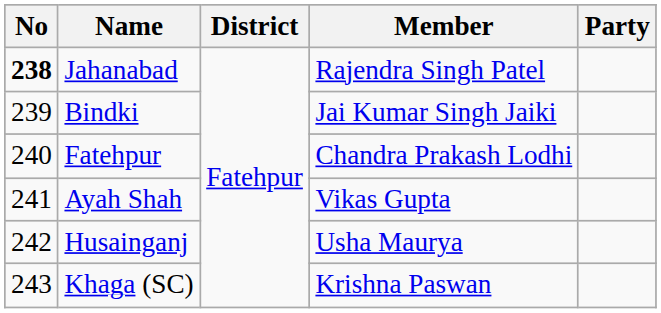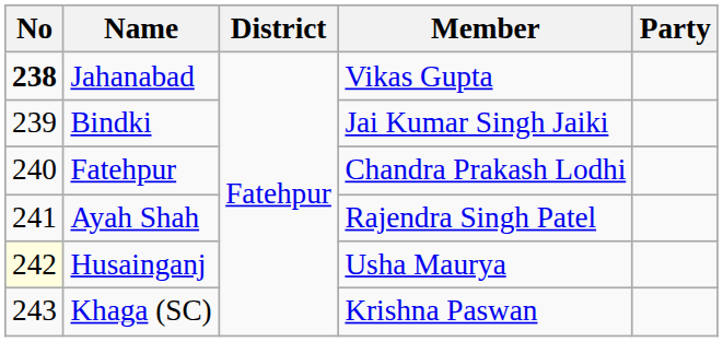 <table class="wikitable sortable">
 <tr>
 <th>No</th>
 <th>Name</th>
 <th>District</th>
 <th>Member</th>
 <th colspan="2">Party</th>
 </tr>
 <tr>
 <td><strong>238</strong></td>
 <td><a href='#'>Jahanabad</a></td>
 <td rowspan="6"><a href='#'>Fatehpur</a></td>
-<td><a href='#'>Rajendra Singh Patel</a></td>
+<td><a href='#'>Vikas Gupta</a></td>
 <td></td>
 </tr>
 <tr>
 <td>239</td>
 <td><a href='#'>Bindki</a></td>
 <td><a href='#'>Jai Kumar Singh Jaiki</a></td>
 <td></td>
 </tr>
 <tr>
 <td>240</td>
 <td><a href='#'>Fatehpur</a></td>
 <td><a href='#'>Chandra Prakash Lodhi</a></td>
 <td></td>
 </tr>
 <tr>
 <td>241</td>
 <td><a href='#'>Ayah Shah</a></td>
-<td><a href='#'>Vikas Gupta</a></td>
+<td><a href='#'>Rajendra Singh Patel</a></td>
 <td></td>
 </tr>
 <tr>
-<td>242</td>
+<td style="background: lightyellow;">242</td>
 <td><a href='#'>Husainganj</a></td>
 <td><a href='#'>Usha Maurya</a></td>
 <td></td>
 </tr>
 <tr>
 <td>243</td>
 <td><a href='#'>Khaga</a> (SC)</td>
 <td><a href='#'>Krishna Paswan</a></td>
 <td></td>
 </tr>
 </table>
